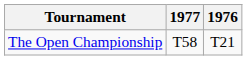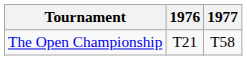 <table class="wikitable" style="font-size:95%;text-align:center;">
 <tr>
 <th>Tournament</th>
+<th>1976</th>
 <th>1977</th>
-<th>1976</th>
 </tr>
 <tr>
 <td align=left><a href='#'>The Open Championship</a></td>
+<td>T21</td>
 <td>T58</td>
-<td>T21</td>
 </tr>
 </table>
